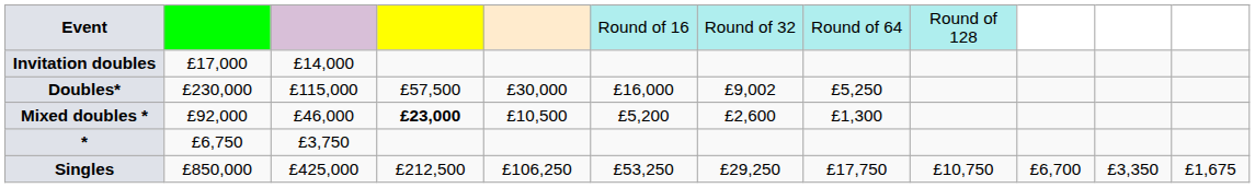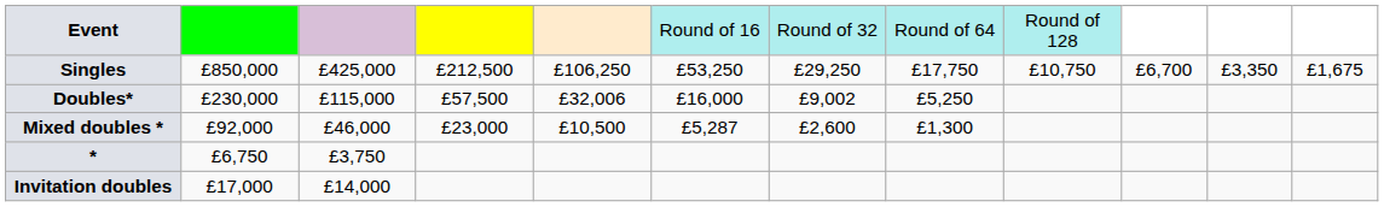 <table class=wikitable style="font-size:90%;text-align:center">
 <tr>
 <td style="width:130px; background:#dfe2e9;"><strong>Event</strong></td>
 <td style="width:85px; background:lime;"><strong></strong></td>
 <td style="width:85px; background:thistle;"></td>
 <td style="width:85px; background:#ff0;"></td>
 <td style="width:85px; background:#ffebcd;"></td>
 <td style="width:85px; background:#afeeee;">Round of 16</td>
 <td style="width:85px; background:#afeeee;">Round of 32</td>
 <td style="width:85px; background:#afeeee;">Round of 64</td>
 <td style="width:85px; background:#afeeee;">Round of 128</td>
 <td style="width:60px; background:#ffffff;"></td>
 <td style="width:60px; background:#ffffff;"></td>
 <td style="width:60px; background:#ffffff;"></td>
 </tr>
 <tr>
-<td style="background:#dfe2e9;"><strong>Invitation doubles</strong></td>
-<td>£17,000</td>
-<td>£14,000</td>
-<td></td>
-<td></td>
-<td></td>
-<td></td>
-<td></td>
-<td></td>
-<td></td>
-<td></td>
-<td></td>
+<td style="background:#dfe2e9;"><strong>Singles</strong></td>
+<td>£850,000</td>
+<td>£425,000</td>
+<td>£212,500</td>
+<td>£106,250</td>
+<td>£53,250</td>
+<td>£29,250</td>
+<td>£17,750</td>
+<td>£10,750</td>
+<td>£6,700</td>
+<td>£3,350</td>
+<td>£1,675</td>
 </tr>
 <tr>
 <td style="background:#dfe2e9;"><strong>Doubles*</strong></td>
 <td>£230,000</td>
 <td>£115,000</td>
 <td>£57,500</td>
-<td>£30,000</td>
+<td>£32,006</td>
 <td>£16,000</td>
 <td>£9,002</td>
 <td>£5,250</td>
 <td></td>
 <td></td>
 <td></td>
 <td></td>
 </tr>
 <tr>
 <td style="background:#dfe2e9;"><strong>Mixed doubles *</strong></td>
 <td>£92,000</td>
 <td>£46,000</td>
-<td><strong>£23,000</strong></td>
+<td>£23,000</td>
 <td>£10,500</td>
-<td>£5,200</td>
+<td>£5,287</td>
 <td>£2,600</td>
 <td>£1,300</td>
 <td></td>
 <td></td>
 <td></td>
 <td></td>
 </tr>
 <tr>
 <td style="background:#dfe2e9;"><strong>*</strong></td>
 <td>£6,750</td>
 <td>£3,750</td>
 <td></td>
 <td></td>
 <td></td>
 <td></td>
 <td></td>
 <td></td>
 <td></td>
 <td></td>
 <td></td>
 </tr>
 <tr>
-<td style="background:#dfe2e9;"><strong>Singles</strong></td>
-<td>£850,000</td>
-<td>£425,000</td>
-<td>£212,500</td>
-<td>£106,250</td>
-<td>£53,250</td>
-<td>£29,250</td>
-<td>£17,750</td>
-<td>£10,750</td>
-<td>£6,700</td>
-<td>£3,350</td>
-<td>£1,675</td>
+<td style="background:#dfe2e9;"><strong>Invitation doubles</strong></td>
+<td>£17,000</td>
+<td>£14,000</td>
+<td></td>
+<td></td>
+<td></td>
+<td></td>
+<td></td>
+<td></td>
+<td></td>
+<td></td>
+<td></td>
 </tr>
 </table>
